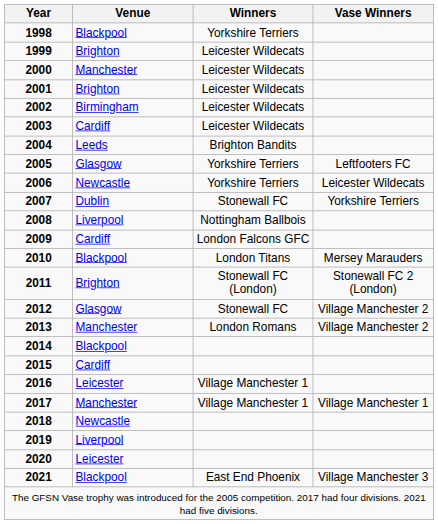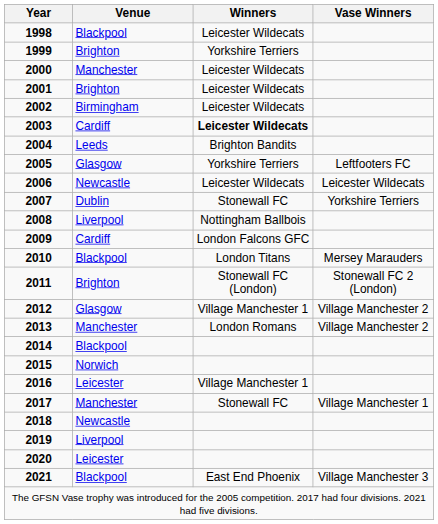 <table class="wikitable">
 <tr>
 <th width="85">Year</th>
 <th width="155">Venue</th>
 <th width="155">Winners</th>
 <th width="155">Vase Winners</th>
 </tr>
 <tr>
 <td align="center"><strong>1998</strong></td>
 <td align="left"> <a href='#'>Blackpool</a></td>
-<td align="center">Yorkshire Terriers</td>
+<td align="center">Leicester Wildecats</td>
 <td></td>
 </tr>
 <tr>
 <td align="center"><strong>1999</strong></td>
 <td align="left"> <a href='#'>Brighton</a></td>
-<td align="center">Leicester Wildecats</td>
+<td align="center">Yorkshire Terriers</td>
 <td></td>
 </tr>
 <tr>
 <td align="center"><strong>2000</strong></td>
 <td align="left"> <a href='#'>Manchester</a></td>
 <td align="center">Leicester Wildecats</td>
 <td></td>
 </tr>
 <tr>
 <td align="center"><strong>2001</strong></td>
 <td align="left"> <a href='#'>Brighton</a></td>
 <td align="center">Leicester Wildecats</td>
 <td></td>
 </tr>
 <tr>
 <td align="center"><strong>2002</strong></td>
 <td align="left"> <a href='#'>Birmingham</a></td>
 <td align="center">Leicester Wildecats</td>
 <td></td>
 </tr>
 <tr>
 <td align="center"><strong>2003</strong></td>
 <td align="left"> <a href='#'>Cardiff</a></td>
-<td align="center">Leicester Wildecats</td>
+<td align="center"><strong>Leicester Wildecats</strong></td>
 <td></td>
 </tr>
 <tr>
 <td align="center"><strong>2004</strong></td>
 <td align="left"> <a href='#'>Leeds</a></td>
 <td align="center">Brighton Bandits</td>
 <td></td>
 </tr>
 <tr>
 <td align="center"><strong>2005</strong></td>
 <td align="left"> <a href='#'>Glasgow</a></td>
 <td align="center">Yorkshire Terriers</td>
 <td align="center">Leftfooters FC</td>
 </tr>
 <tr>
 <td align="center"><strong>2006</strong></td>
 <td align="left"> <a href='#'>Newcastle</a></td>
-<td align="center">Yorkshire Terriers</td>
+<td align="center">Leicester Wildecats</td>
 <td align="center">Leicester Wildecats</td>
 </tr>
 <tr>
 <td align="center"><strong>2007</strong></td>
 <td align="left"> <a href='#'>Dublin</a></td>
 <td align="center">Stonewall FC</td>
 <td align="center">Yorkshire Terriers</td>
 </tr>
 <tr>
 <td align="center"><strong>2008</strong></td>
 <td align="left"> <a href='#'>Liverpool</a></td>
 <td align="center">Nottingham Ballbois</td>
 <td align="center"></td>
 </tr>
 <tr>
 <td align="center"><strong>2009</strong></td>
 <td align="left"> <a href='#'>Cardiff</a></td>
 <td align="center">London Falcons GFC</td>
 <td align="center"></td>
 </tr>
 <tr>
 <td align="center"><strong>2010</strong></td>
 <td align="left"> <a href='#'>Blackpool</a></td>
 <td align="center">London Titans</td>
 <td align="center">Mersey Marauders</td>
 </tr>
 <tr>
 <td align="center"><strong>2011</strong></td>
 <td align="left"> <a href='#'>Brighton</a></td>
 <td align="center">Stonewall FC (London)</td>
 <td align="center">Stonewall FC 2 (London)</td>
 </tr>
 <tr>
 <td align="center"><strong>2012</strong></td>
 <td align="left"> <a href='#'>Glasgow</a></td>
-<td align="center">Stonewall FC</td>
+<td align="center">Village Manchester 1</td>
 <td align="center">Village Manchester 2</td>
 </tr>
 <tr>
 <td align="center"><strong>2013</strong></td>
 <td align="left"> <a href='#'>Manchester</a></td>
 <td align="center">London Romans</td>
 <td align="center">Village Manchester 2</td>
 </tr>
 <tr>
 <td align="center"><strong>2014</strong></td>
 <td align="left"> <a href='#'>Blackpool</a></td>
 <td align="center"></td>
 <td align="center"></td>
 </tr>
 <tr>
 <td align="center"><strong>2015</strong></td>
-<td align="left"> <a href='#'>Cardiff</a></td>
+<td align="left"> <a href='#'>Norwich</a></td>
 <td align="center"></td>
 <td align="center"></td>
 </tr>
 <tr>
 <td align="center"><strong>2016</strong></td>
 <td align="left"> <a href='#'>Leicester</a></td>
 <td align="center">Village Manchester 1</td>
 <td align="center"></td>
 </tr>
 <tr>
 <td align="center"><strong>2017</strong></td>
 <td align="left"> <a href='#'>Manchester</a></td>
-<td align="center">Village Manchester 1</td>
+<td align="center">Stonewall FC</td>
 <td align="center">Village Manchester 1</td>
 </tr>
 <tr>
 <td align="center"><strong>2018</strong></td>
 <td align="left"> <a href='#'>Newcastle</a></td>
 <td align="center"></td>
 <td align="center"></td>
 </tr>
 <tr>
 <td align="center"><strong>2019</strong></td>
 <td align="left"> <a href='#'>Liverpool</a></td>
 <td align="center"></td>
 <td align="center"></td>
 </tr>
 <tr>
 <td align="center"><strong>2020</strong></td>
 <td align="left"> <a href='#'>Leicester</a></td>
 <td align="center"></td>
 <td align="center"></td>
 </tr>
 <tr>
 <td align="center"><strong>2021</strong></td>
 <td align="left"> <a href='#'>Blackpool</a></td>
 <td align="center">East End Phoenix</td>
 <td align="center">Village Manchester 3</td>
 </tr>
 <tr>
 <td colspan="4" align="center"><small>The GFSN Vase trophy was introduced for the 2005 competition. 2017 had four divisions. 2021 had five divisions.</small></td>
 </tr>
 </table>
